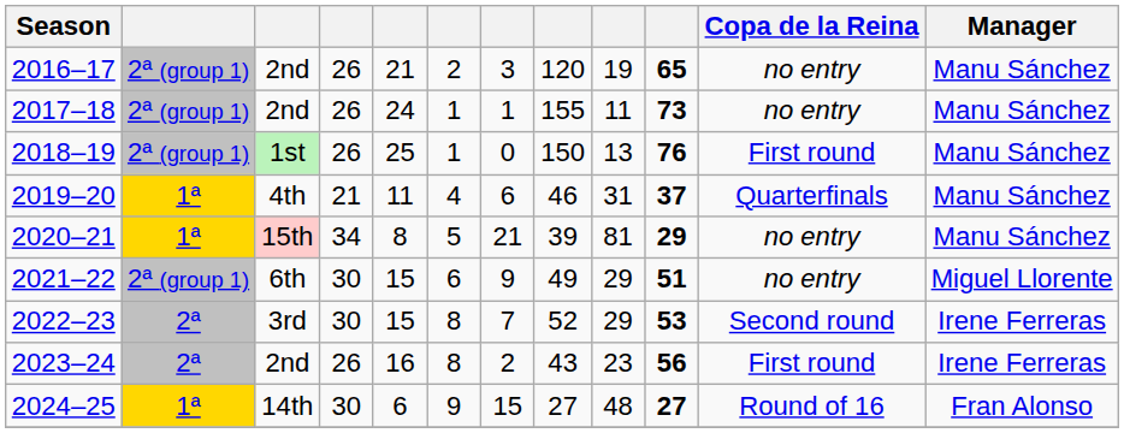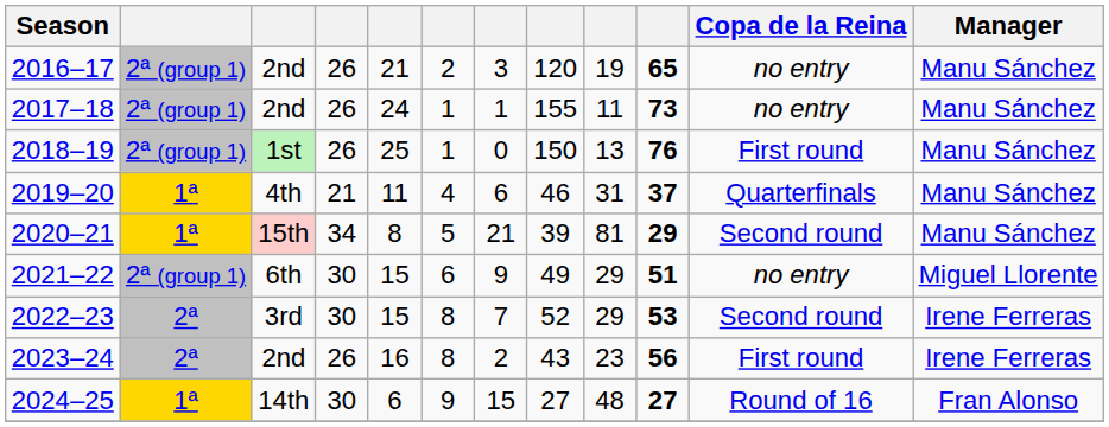 <table class="wikitable" style="text-align:center">
 <tr>
 <th>Season</th>
 <th></th>
 <th></th>
 <th width=25></th>
 <th width=25></th>
 <th width=25></th>
 <th width=25></th>
 <th width=25></th>
 <th width=25></th>
 <th width=25></th>
 <th><a href='#'>Copa de la Reina</a></th>
 <th>Manager</th>
 </tr>
 <tr>
 <td><a href='#'>2016–17</a></td>
 <td bgcolor=silver><a href='#'>2ª <small>(group 1)</small></a></td>
 <td>2nd</td>
 <td>26</td>
 <td>21</td>
 <td>2</td>
 <td>3</td>
 <td>120</td>
 <td>19</td>
 <td><strong>65</strong></td>
 <td><em>no entry</em></td>
 <td><a href='#'>Manu Sánchez</a></td>
 </tr>
 <tr>
 <td><a href='#'>2017–18</a></td>
 <td bgcolor=silver><a href='#'>2ª <small>(group 1)</small></a></td>
 <td>2nd</td>
 <td>26</td>
 <td>24</td>
 <td>1</td>
 <td>1</td>
 <td>155</td>
 <td>11</td>
 <td><strong>73</strong></td>
 <td><em>no entry</em></td>
 <td><a href='#'>Manu Sánchez</a></td>
 </tr>
 <tr>
 <td><a href='#'>2018–19</a></td>
 <td bgcolor=silver><a href='#'>2ª <small>(group 1)</small></a></td>
 <td bgcolor=BBF3BB>1st</td>
 <td>26</td>
 <td>25</td>
 <td>1</td>
 <td>0</td>
 <td>150</td>
 <td>13</td>
 <td><strong>76</strong></td>
 <td><a href='#'>First round</a></td>
 <td><a href='#'>Manu Sánchez</a></td>
 </tr>
 <tr>
 <td><a href='#'>2019–20</a></td>
 <td bgcolor=gold><a href='#'>1ª</a></td>
 <td>4th</td>
 <td>21</td>
 <td>11</td>
 <td>4</td>
 <td>6</td>
 <td>46</td>
 <td>31</td>
 <td><strong>37</strong></td>
 <td><a href='#'>Quarterfinals</a></td>
 <td><a href='#'>Manu Sánchez</a></td>
 </tr>
 <tr>
 <td><a href='#'>2020–21</a></td>
 <td bgcolor=gold><a href='#'>1ª</a></td>
 <td bgcolor=FFCCCC>15th</td>
 <td>34</td>
 <td>8</td>
 <td>5</td>
 <td>21</td>
 <td>39</td>
 <td>81</td>
 <td><strong>29</strong></td>
-<td><em>no entry</em></td>
+<td><a href='#'>Second round</a></td>
 <td><a href='#'>Manu Sánchez</a></td>
 </tr>
 <tr>
 <td><a href='#'>2021–22</a></td>
 <td bgcolor=silver><a href='#'>2ª <small>(group 1)</small></a></td>
 <td>6th</td>
 <td>30</td>
 <td>15</td>
 <td>6</td>
 <td>9</td>
 <td>49</td>
 <td>29</td>
 <td><strong>51</strong></td>
 <td><em>no entry</em></td>
 <td><a href='#'>Miguel Llorente</a></td>
 </tr>
 <tr>
 <td><a href='#'>2022–23</a></td>
 <td bgcolor=silver><a href='#'>2ª</a></td>
 <td>3rd</td>
 <td>30</td>
 <td>15</td>
 <td>8</td>
 <td>7</td>
 <td>52</td>
 <td>29</td>
 <td><strong>53</strong></td>
 <td><a href='#'>Second round</a></td>
 <td><a href='#'>Irene Ferreras</a></td>
 </tr>
 <tr>
 <td><a href='#'>2023–24</a></td>
 <td bgcolor=silver><a href='#'>2ª</a></td>
 <td>2nd</td>
 <td>26</td>
 <td>16</td>
 <td>8</td>
 <td>2</td>
 <td>43</td>
 <td>23</td>
 <td><strong>56</strong></td>
 <td><a href='#'>First round</a></td>
 <td><a href='#'>Irene Ferreras</a></td>
 </tr>
 <tr>
 <td><a href='#'>2024–25</a></td>
 <td bgcolor=gold><a href='#'>1ª</a></td>
 <td>14th</td>
 <td>30</td>
 <td>6</td>
 <td>9</td>
 <td>15</td>
 <td>27</td>
 <td>48</td>
 <td><strong>27</strong></td>
 <td><a href='#'>Round of 16</a></td>
 <td><a href='#'>Fran Alonso</a></td>
 </tr>
 <tr>
 </tr>
 </table>
